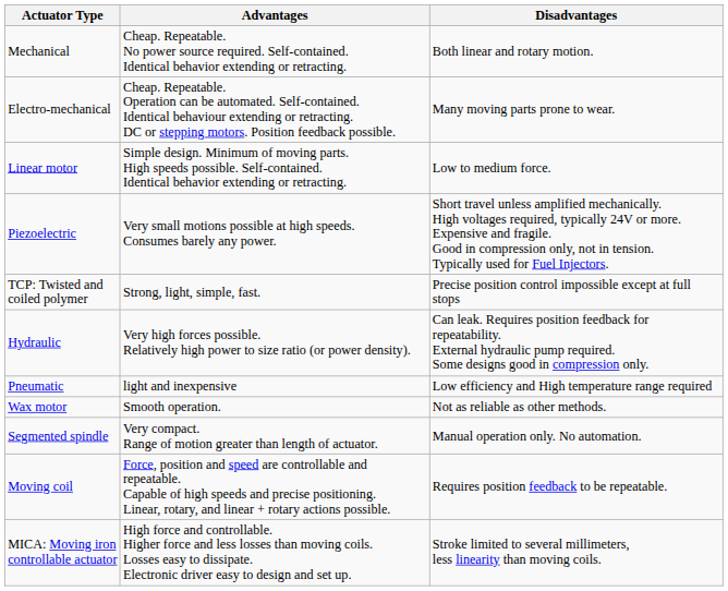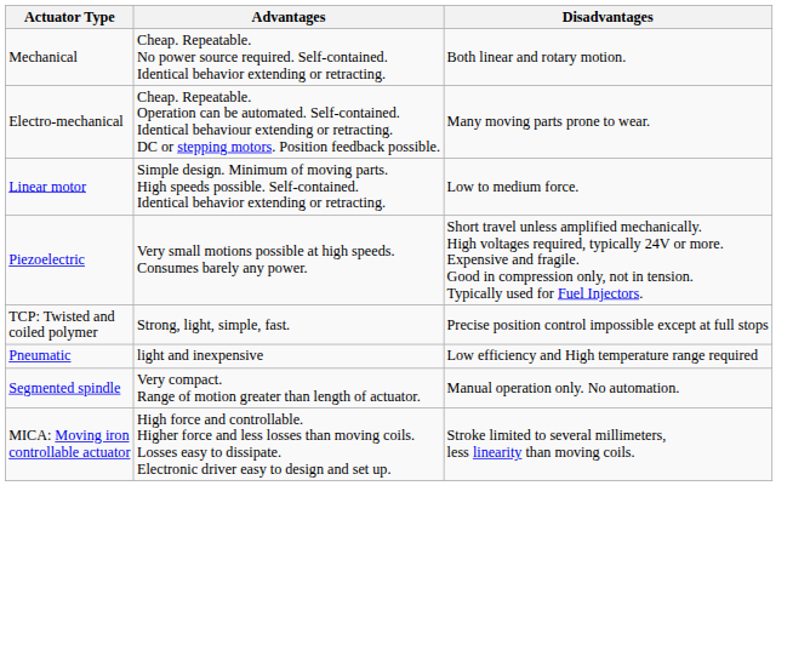 <table class="wikitable">
 <tr>
 <th>Actuator Type</th>
 <th>Advantages</th>
 <th>Disadvantages</th>
 </tr>
 <tr>
 <td>Mechanical</td>
 <td>Cheap. Repeatable.<br>No power source required. Self-contained.<br>Identical behavior extending or retracting.</td>
 <td>Both linear and rotary motion.</td>
 </tr>
 <tr>
 <td>Electro-mechanical</td>
 <td>Cheap. Repeatable.<br>Operation can be automated. Self-contained.<br>Identical behaviour extending or retracting.<br>DC or <a href='#'>stepping motors</a>. Position feedback possible.</td>
 <td>Many moving parts prone to wear.</td>
 </tr>
 <tr>
 <td><a href='#'>Linear motor</a></td>
 <td>Simple design. Minimum of moving parts.<br>High speeds possible. Self-contained.<br>Identical behavior extending or retracting.</td>
 <td>Low to medium force.</td>
 </tr>
 <tr>
 <td><a href='#'>Piezoelectric</a></td>
 <td>Very small motions possible at high speeds.<br>Consumes barely any power.</td>
 <td>Short travel unless amplified mechanically.<br>High voltages required, typically 24V or more.<br>Expensive and fragile.<br>Good in compression only, not in tension.<br>Typically used for <a href='#'>Fuel Injectors</a>.</td>
 </tr>
 <tr>
 <td>TCP: Twisted and<br>coiled polymer</td>
 <td>Strong, light, simple, fast.</td>
 <td>Precise position control impossible except at full stops</td>
 </tr>
 <tr>
-<td><a href='#'>Hydraulic</a></td>
-<td>Very high forces possible.<br>Relatively high power to size ratio (or power density).</td>
-<td>Can leak. Requires position feedback for repeatability.<br>External hydraulic pump required.<br>Some designs good in <a href='#'>compression</a> only.</td>
-</tr>
-<tr>
 <td><a href='#'>Pneumatic</a></td>
 <td>light and inexpensive</td>
 <td>Low efficiency and High temperature range required</td>
-</tr>
-<tr>
-<td><a href='#'>Wax motor</a></td>
-<td>Smooth operation.</td>
-<td>Not as reliable as other methods.</td>
 </tr>
 <tr>
 <td><a href='#'>Segmented spindle</a></td>
 <td>Very compact.<br>Range of motion greater than length of actuator.</td>
 <td>Manual operation only. No automation.</td>
 </tr>
 <tr>
-<td><a href='#'>Moving coil</a></td>
-<td><a href='#'>Force</a>, position and <a href='#'>speed</a> are controllable and repeatable.<br>Capable of high speeds and precise positioning.<br>Linear, rotary, and linear + rotary actions possible.</td>
-<td>Requires position <a href='#'>feedback</a> to be repeatable.</td>
-</tr>
-<tr>
 <td>MICA: <a href='#'>Moving iron<br>controllable actuator</a></td>
 <td>High force and controllable.<br>Higher force and less losses than moving coils.<br>Losses easy to dissipate.<br>Electronic driver easy to design and set up.</td>
 <td>Stroke limited to several millimeters,<br>less <a href='#'>linearity</a> than moving coils.</td>
 </tr>
 </table>
